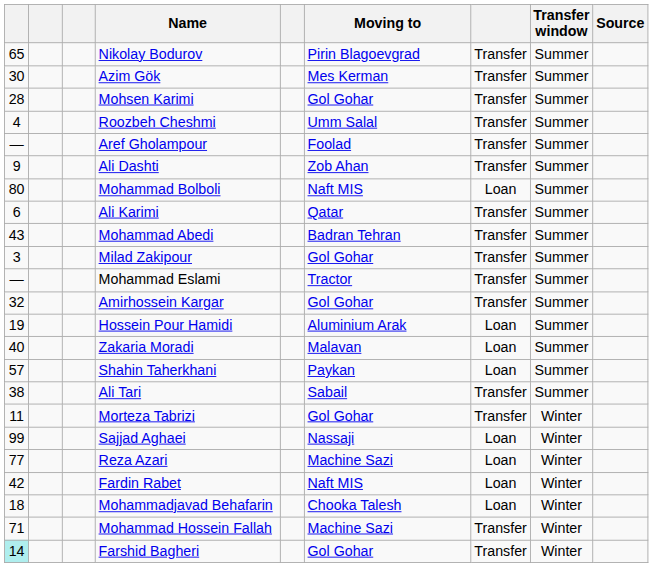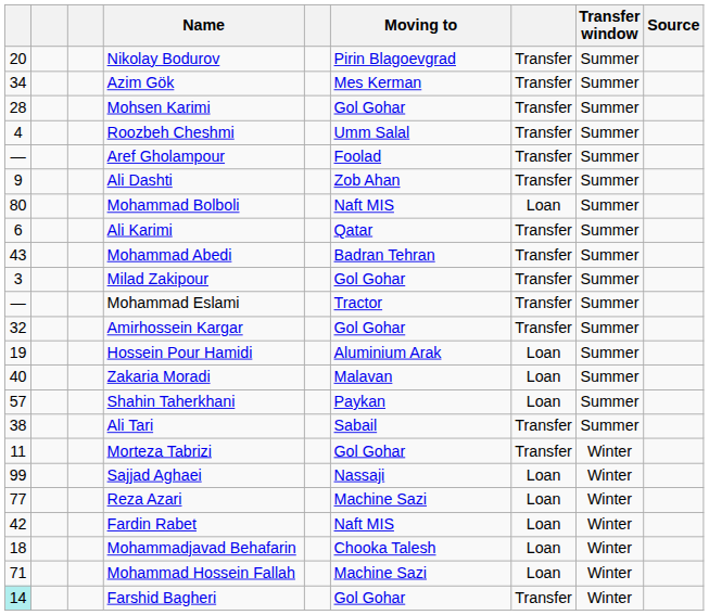 <table class="wikitable sortable">
 <tr>
 <th style="width:20px;"></th>
 <th style="width:30px;"></th>
 <th style="width:30px;"></th>
 <th style="width:200px;">Name</th>
 <th style="width:20px;"></th>
 <th style="width:180px;">Moving to</th>
 <th></th>
 <th Transfer window>Transfer<br>window</th>
 <th style="width:20px;" class="unsortable">Source</th>
 </tr>
 <tr>
-<td align=center>65</td>
+<td align=center>20</td>
 <td align=center></td>
 <td align=center></td>
 <td><a href='#'>Nikolay Bodurov</a></td>
 <td align=center></td>
 <td> <a href='#'>Pirin Blagoevgrad</a></td>
 <td align=center>Transfer</td>
 <td align=center>Summer</td>
 <td align=center></td>
 </tr>
 <tr>
-<td align=center>30</td>
+<td align=center>34</td>
 <td align=center></td>
 <td align=center></td>
 <td><a href='#'>Azim Gök</a></td>
 <td align=center></td>
 <td><a href='#'>Mes Kerman</a></td>
 <td align=center>Transfer</td>
 <td align=center>Summer</td>
 <td align=center></td>
 </tr>
 <tr>
 <td align=center>28</td>
 <td align=center></td>
 <td align=center></td>
 <td><a href='#'>Mohsen Karimi</a></td>
 <td align=center></td>
 <td><a href='#'>Gol Gohar</a></td>
 <td align=center>Transfer</td>
 <td align=center>Summer</td>
 <td align=center></td>
 </tr>
 <tr>
 <td align=center>4</td>
 <td align=center></td>
 <td align=center></td>
 <td><a href='#'>Roozbeh Cheshmi</a></td>
 <td align=center></td>
 <td> <a href='#'>Umm Salal</a></td>
 <td align=center>Transfer</td>
 <td align=center>Summer</td>
 <td align=center></td>
 </tr>
 <tr>
 <td align=center>—</td>
 <td align=center></td>
 <td align=center></td>
 <td><a href='#'>Aref Gholampour</a></td>
 <td align=center></td>
 <td><a href='#'>Foolad</a></td>
 <td align=center>Transfer</td>
 <td align=center>Summer</td>
 <td align=center></td>
 </tr>
 <tr>
 <td align=center>9</td>
 <td align=center></td>
 <td align=center></td>
 <td><a href='#'>Ali Dashti</a></td>
 <td align=center></td>
 <td><a href='#'>Zob Ahan</a></td>
 <td align=center>Transfer</td>
 <td align=center>Summer</td>
 <td align=center></td>
 </tr>
 <tr>
 <td align=center>80</td>
 <td align=center></td>
 <td align=center></td>
 <td><a href='#'>Mohammad Bolboli</a></td>
 <td align=center></td>
 <td><a href='#'>Naft MIS</a></td>
 <td align=center>Loan</td>
 <td align=center>Summer</td>
 <td align=center></td>
 </tr>
 <tr>
 <td align=center>6</td>
 <td align=center></td>
 <td align=center></td>
 <td><a href='#'>Ali Karimi</a></td>
 <td align=center></td>
 <td> <a href='#'>Qatar</a></td>
 <td align=center>Transfer</td>
 <td align=center>Summer</td>
 <td align=center></td>
 </tr>
 <tr>
 <td align=center>43</td>
 <td align=center></td>
 <td align=center></td>
 <td><a href='#'>Mohammad Abedi</a></td>
 <td align=center></td>
 <td><a href='#'>Badran Tehran</a></td>
 <td align=center>Transfer</td>
 <td align=center>Summer</td>
 <td align=center></td>
 </tr>
 <tr>
 <td align=center>3</td>
 <td align=center></td>
 <td align=center></td>
 <td><a href='#'>Milad Zakipour</a></td>
 <td align=center></td>
 <td><a href='#'>Gol Gohar</a></td>
 <td align=center>Transfer</td>
 <td align=center>Summer</td>
 <td align=center></td>
 </tr>
 <tr>
 <td align=center>—</td>
 <td align=center></td>
 <td align=center></td>
 <td>Mohammad Eslami</td>
 <td align=center></td>
 <td><a href='#'>Tractor</a></td>
 <td align=center>Transfer</td>
 <td align=center>Summer</td>
 <td align=center></td>
 </tr>
 <tr>
 <td align=center>32</td>
 <td align=center></td>
 <td align=center></td>
 <td><a href='#'>Amirhossein Kargar</a></td>
 <td align=center></td>
 <td><a href='#'>Gol Gohar</a></td>
 <td align=center>Transfer</td>
 <td align=center>Summer</td>
 <td align=center></td>
 </tr>
 <tr>
 <td align=center>19</td>
 <td align=center></td>
 <td align=center></td>
 <td><a href='#'>Hossein Pour Hamidi</a></td>
 <td align=center></td>
 <td><a href='#'>Aluminium Arak</a></td>
 <td align=center>Loan</td>
 <td align=center>Summer</td>
 <td align=center></td>
 </tr>
 <tr>
 <td align=center>40</td>
 <td align=center></td>
 <td align=center></td>
 <td><a href='#'>Zakaria Moradi</a></td>
 <td align=center></td>
 <td><a href='#'>Malavan</a></td>
 <td align=center>Loan</td>
 <td align=center>Summer</td>
 <td align=center></td>
 </tr>
 <tr>
 <td align=center>57</td>
 <td align=center></td>
 <td align=center></td>
 <td><a href='#'>Shahin Taherkhani</a></td>
 <td align=center></td>
 <td><a href='#'>Paykan</a></td>
 <td align=center>Loan</td>
 <td align=center>Summer</td>
 <td align=center></td>
 </tr>
 <tr>
 <td align=center>38</td>
 <td align=center></td>
 <td align=center></td>
 <td><a href='#'>Ali Tari</a></td>
 <td align=center></td>
 <td> <a href='#'>Sabail</a></td>
 <td align=center>Transfer</td>
 <td align=center>Summer</td>
 <td align=center></td>
 </tr>
 <tr>
 <td align=center>11</td>
 <td align=center></td>
 <td align=center></td>
 <td><a href='#'>Morteza Tabrizi</a></td>
 <td align=center></td>
 <td><a href='#'>Gol Gohar</a></td>
 <td align=center>Transfer</td>
 <td align=center>Winter</td>
 <td align=center></td>
 </tr>
 <tr>
 <td align=center>99</td>
 <td align=center></td>
 <td align=center></td>
 <td><a href='#'>Sajjad Aghaei</a></td>
 <td align=center></td>
 <td><a href='#'>Nassaji</a></td>
 <td align=center>Loan</td>
 <td align=center>Winter</td>
 <td align=center></td>
 </tr>
 <tr>
 <td align=center>77</td>
 <td align=center></td>
 <td align=center></td>
 <td><a href='#'>Reza Azari</a></td>
 <td align=center></td>
 <td><a href='#'>Machine Sazi</a></td>
 <td align=center>Loan</td>
 <td align=center>Winter</td>
 <td align=center></td>
 </tr>
 <tr>
 <td align=center>42</td>
 <td align=center></td>
 <td align=center></td>
 <td><a href='#'>Fardin Rabet</a></td>
 <td align=center></td>
 <td><a href='#'>Naft MIS</a></td>
 <td align=center>Loan</td>
 <td align=center>Winter</td>
 <td align=center></td>
 </tr>
 <tr>
 <td align=center>18</td>
 <td align=center></td>
 <td align=center></td>
 <td><a href='#'>Mohammadjavad Behafarin</a></td>
 <td align=center></td>
 <td><a href='#'>Chooka Talesh</a></td>
 <td align=center>Loan</td>
 <td align=center>Winter</td>
 <td align=center></td>
 </tr>
 <tr>
 <td align=center>71</td>
 <td align=center></td>
 <td align=center></td>
 <td><a href='#'>Mohammad Hossein Fallah</a></td>
 <td align=center></td>
 <td><a href='#'>Machine Sazi</a></td>
-<td align=center>Transfer</td>
+<td align=center>Loan</td>
 <td align=center>Winter</td>
 <td align=center></td>
 </tr>
 <tr>
 <td align=center style="background: paleturquoise;">14</td>
 <td align=center></td>
 <td align=center></td>
 <td><a href='#'>Farshid Bagheri</a></td>
 <td align=center></td>
 <td><a href='#'>Gol Gohar</a></td>
 <td align=center>Transfer</td>
 <td align=center>Winter</td>
 <td align=center></td>
 </tr>
 </table>
